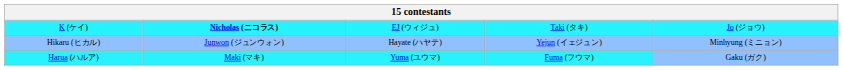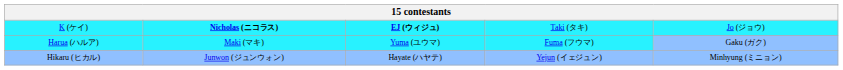 <table class="wikitable" style="text-align:center; width:100%; font-size: 75%;">
 <tr>
 <th colspan="5" scope="col" style="width:100%; font-size: 125%;">15 contestants</th>
 </tr>
 <tr>
 <td style="background:#28F2FF;"><a href='#'>K</a> (ケイ)</td>
 <td style="background:#28F2FF;"><strong><a href='#'>Nicholas</a> (ニコラス)</strong></td>
-<td style="background:#28F2FF;"><a href='#'>EJ</a> (ウィジュ)</td>
+<td style="background:#28F2FF;"><strong><a href='#'>EJ</a> (ウィジュ)</strong></td>
 <td style="background:#28F2FF;"><a href='#'>Taki</a> (タキ)</td>
 <td style="background:#28F2FF;"><a href='#'>Jo</a> (ジョウ)</td>
+</tr>
+<tr>
+<td style="background:#28F2FF;"><a href='#'>Harua</a> (ハルア)</td>
+<td style="background:#28F2FF;"><a href='#'>Maki</a> (マキ)</td>
+<td style="background:#28F2FF;"><a href='#'>Yuma</a> (ユウマ)</td>
+<td style="background:#28F2FF;"><a href='#'>Fuma</a> (フウマ)</td>
+<td style="background:#90C0FF;">Gaku (ガク)</td>
 </tr>
 <tr>
 <td style="background:#90C0FF;">Hikaru (ヒカル)</td>
 <td style="background:#90C0FF;"><a href='#'>Junwon</a> (ジュンウォン)</td>
 <td style="background:#90C0FF;">Hayate (ハヤテ)</td>
 <td style="background:#90C0FF;"><a href='#'>Yejun</a> (イェジュン)</td>
 <td style="background:#90C0FF;">Minhyung (ミニョン)</td>
 </tr>
-<tr>
-<td style="background:#28F2FF;"><a href='#'>Harua</a> (ハルア)</td>
-<td style="background:#28F2FF;"><a href='#'>Maki</a> (マキ)</td>
-<td style="background:#28F2FF;"><a href='#'>Yuma</a> (ユウマ)</td>
-<td style="background:#28F2FF;"><a href='#'>Fuma</a> (フウマ)</td>
-<td style="background:#90C0FF;">Gaku (ガク)</td>
-</tr>
 </table>
